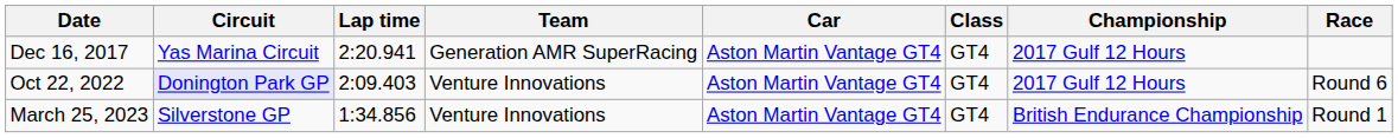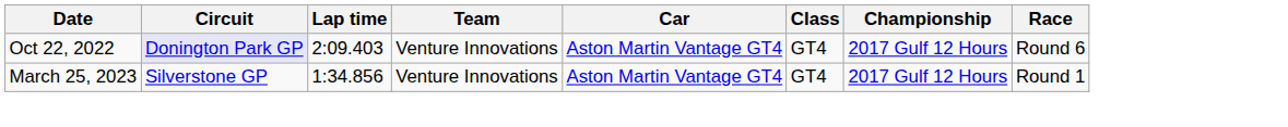 <table class="wikitable">
 <tr>
 <th>Date</th>
 <th>Circuit</th>
 <th>Lap time</th>
 <th>Team</th>
 <th>Car</th>
 <th>Class</th>
 <th>Championship</th>
 <th>Race</th>
-</tr>
-<tr>
-<td>Dec 16, 2017</td>
-<td><a href='#'>Yas Marina Circuit</a></td>
-<td>2:20.941</td>
-<td>Generation AMR SuperRacing</td>
-<td><a href='#'>Aston Martin Vantage GT4</a></td>
-<td>GT4</td>
-<td><a href='#'>2017 Gulf 12 Hours</a></td>
-<td></td>
 </tr>
 <tr>
 <td>Oct 22, 2022</td>
 <td style="background: lavender;"><a href='#'>Donington Park GP</a></td>
 <td>2:09.403</td>
 <td>Venture Innovations</td>
 <td><a href='#'>Aston Martin Vantage GT4</a></td>
 <td>GT4</td>
 <td><a href='#'>2017 Gulf 12 Hours</a></td>
 <td>Round 6</td>
 </tr>
 <tr>
 <td>March 25, 2023</td>
 <td><a href='#'>Silverstone GP</a></td>
 <td>1:34.856</td>
 <td>Venture Innovations</td>
 <td><a href='#'>Aston Martin Vantage GT4</a></td>
 <td>GT4</td>
-<td><a href='#'>British Endurance Championship</a></td>
+<td><a href='#'>2017 Gulf 12 Hours</a></td>
 <td>Round 1</td>
 </tr>
 </table>
